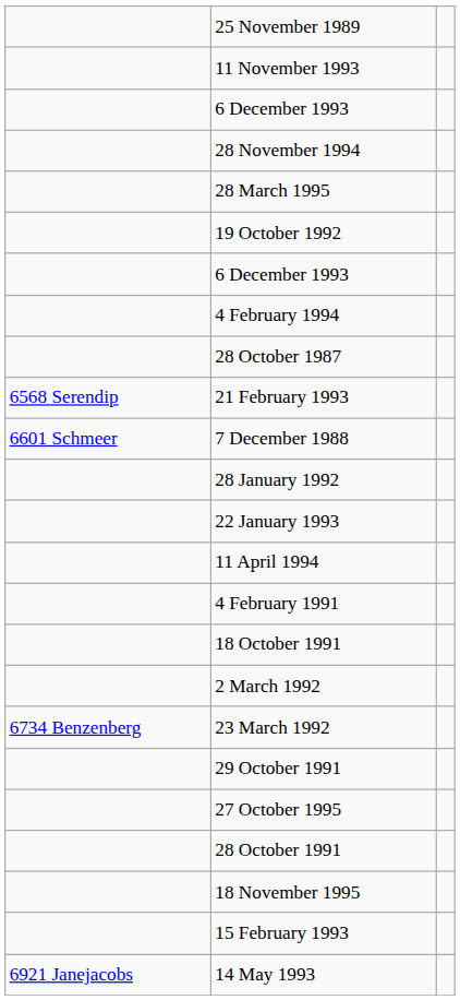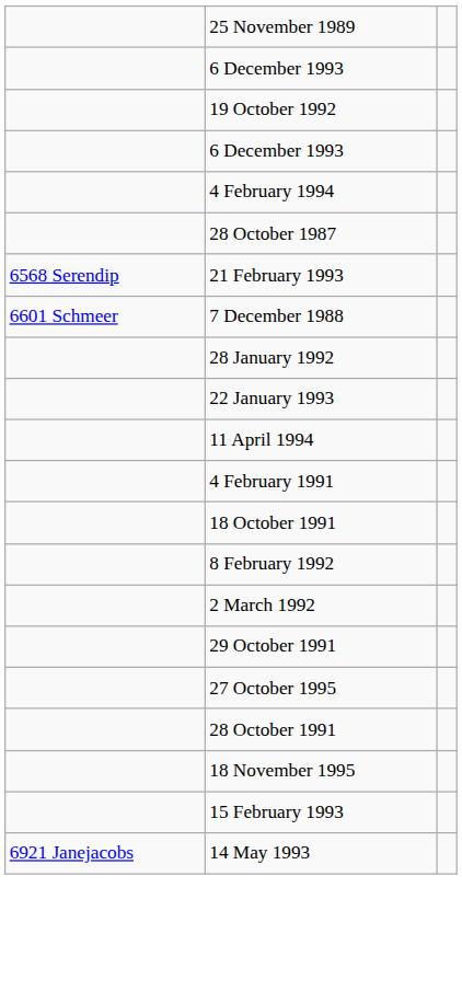 <table class="wikitable" style="font-size: 89%; float: left; width: 24em; margin-right: 1em; line-height: 1.65em">
 <tr>
 <td></td>
 <td>25 November 1989</td>
 <td><small></small> </td>
 </tr>
 <tr>
 <td></td>
-<td>11 November 1993</td>
-<td><small></small> </td>
-</tr>
-<tr>
-<td></td>
 <td>6 December 1993</td>
-<td><small></small> </td>
-</tr>
-<tr>
-<td></td>
-<td>28 November 1994</td>
-<td><small></small> </td>
-</tr>
-<tr>
-<td></td>
-<td>28 March 1995</td>
 <td><small></small> </td>
 </tr>
 <tr>
 <td></td>
 <td>19 October 1992</td>
 <td><small></small> </td>
 </tr>
 <tr>
 <td></td>
 <td>6 December 1993</td>
 <td><small></small> </td>
 </tr>
 <tr>
 <td></td>
 <td>4 February 1994</td>
 <td><small></small> </td>
 </tr>
 <tr>
 <td></td>
 <td>28 October 1987</td>
 <td><small></small> </td>
 </tr>
 <tr>
 <td><a href='#'>6568 Serendip</a></td>
 <td>21 February 1993</td>
 <td><small></small> </td>
 </tr>
 <tr>
 <td><a href='#'>6601 Schmeer</a></td>
 <td>7 December 1988</td>
 <td><small></small> </td>
 </tr>
 <tr>
 <td></td>
 <td>28 January 1992</td>
 <td><small></small> </td>
 </tr>
 <tr>
 <td></td>
 <td>22 January 1993</td>
 <td><small></small> </td>
 </tr>
 <tr>
 <td></td>
 <td>11 April 1994</td>
 <td><small></small> </td>
 </tr>
 <tr>
 <td></td>
 <td>4 February 1991</td>
 <td><small></small> </td>
 </tr>
 <tr>
 <td></td>
 <td>18 October 1991</td>
 <td><small></small> </td>
 </tr>
 <tr>
 <td></td>
-<td>2 March 1992</td>
+<td>8 February 1992</td>
 <td><small></small> </td>
 </tr>
 <tr>
-<td><a href='#'>6734 Benzenberg</a></td>
-<td>23 March 1992</td>
+<td></td>
+<td>2 March 1992</td>
 <td><small></small> </td>
 </tr>
 <tr>
 <td></td>
 <td>29 October 1991</td>
 <td><small></small> </td>
 </tr>
 <tr>
 <td></td>
 <td>27 October 1995</td>
 <td><small></small> </td>
 </tr>
 <tr>
 <td></td>
 <td>28 October 1991</td>
 <td><small></small> </td>
 </tr>
 <tr>
 <td></td>
 <td>18 November 1995</td>
 <td><small></small> </td>
 </tr>
 <tr>
 <td></td>
 <td>15 February 1993</td>
 <td><small></small> </td>
 </tr>
 <tr>
 <td><a href='#'>6921 Janejacobs</a></td>
 <td>14 May 1993</td>
 <td><small></small> </td>
 </tr>
 </table>
